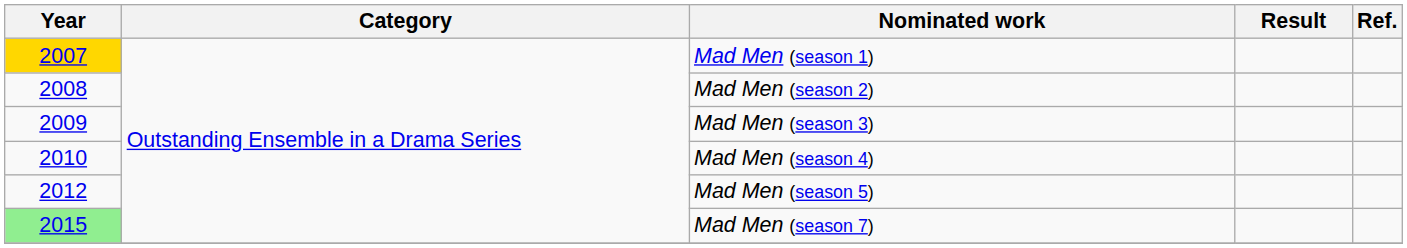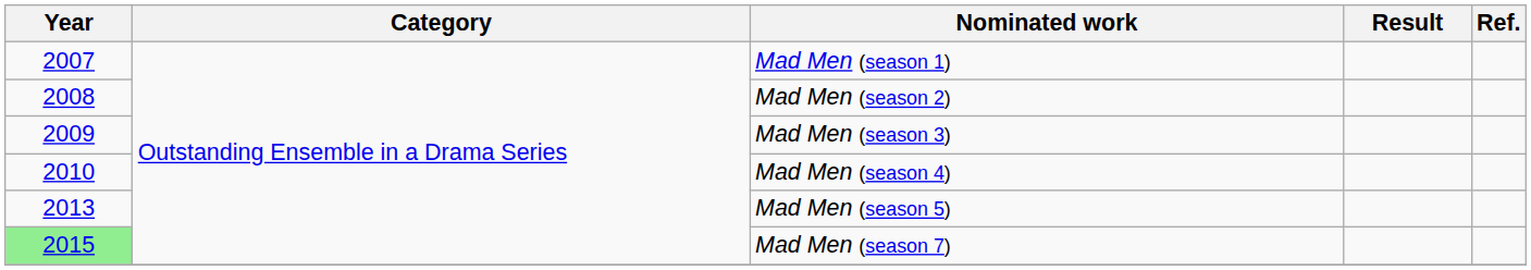 <table class=wikitable>
 <tr>
 <th scope="col" style="width:5em;">Year</th>
 <th scope="col" style="width:26em;">Category</th>
 <th scope="col" style="width:25em;">Nominated work</th>
 <th scope="col" style="width:5em;">Result</th>
 <th>Ref.</th>
 </tr>
 <tr>
-<td style="background: gold; text-align:center;"><a href='#'>2007</a></td>
+<td style="text-align:center;"><a href='#'>2007</a></td>
 <td rowspan=6><a href='#'>Outstanding Ensemble in a Drama Series</a></td>
 <td><em><a href='#'>Mad Men</a></em> <small> (<a href='#'>season 1</a>) </small></td>
 <td></td>
 <td align=center></td>
 </tr>
 <tr>
 <td style="text-align:center;"><a href='#'>2008</a></td>
 <td><em>Mad Men</em> <small> (<a href='#'>season 2</a>) </small></td>
 <td></td>
 <td align=center></td>
 </tr>
 <tr>
 <td style="text-align:center;"><a href='#'>2009</a></td>
 <td><em>Mad Men</em> <small> (<a href='#'>season 3</a>) </small></td>
 <td></td>
 <td align=center></td>
 </tr>
 <tr>
 <td style="text-align:center;"><a href='#'>2010</a></td>
 <td><em>Mad Men</em> <small> (<a href='#'>season 4</a>) </small></td>
 <td></td>
 <td align=center></td>
 </tr>
 <tr>
-<td style="text-align:center;"><a href='#'>2012</a></td>
+<td style="text-align:center;"><a href='#'>2013</a></td>
 <td><em>Mad Men</em> <small> (<a href='#'>season 5</a>) </small></td>
 <td></td>
 <td align=center></td>
 </tr>
 <tr>
 <td style="background: lightgreen; text-align:center;"><a href='#'>2015</a></td>
 <td><em>Mad Men</em> <small> (<a href='#'>season 7</a>) </small></td>
 <td></td>
 <td align=center></td>
 </tr>
 <tr>
 </tr>
 </table>
